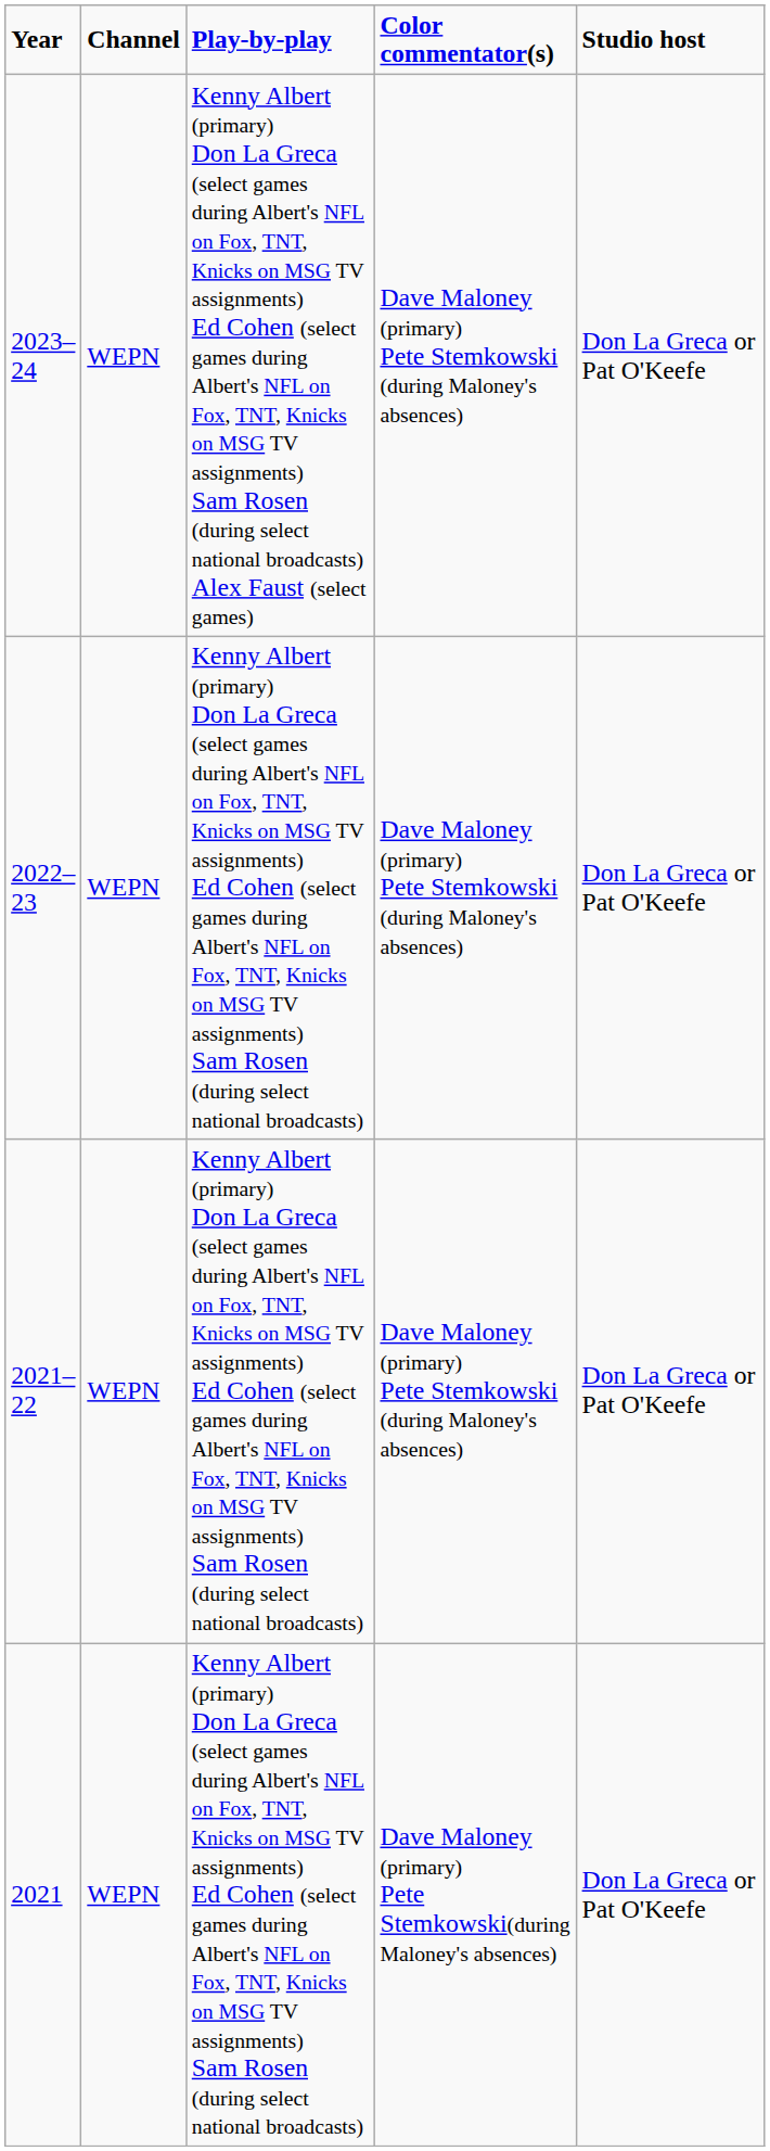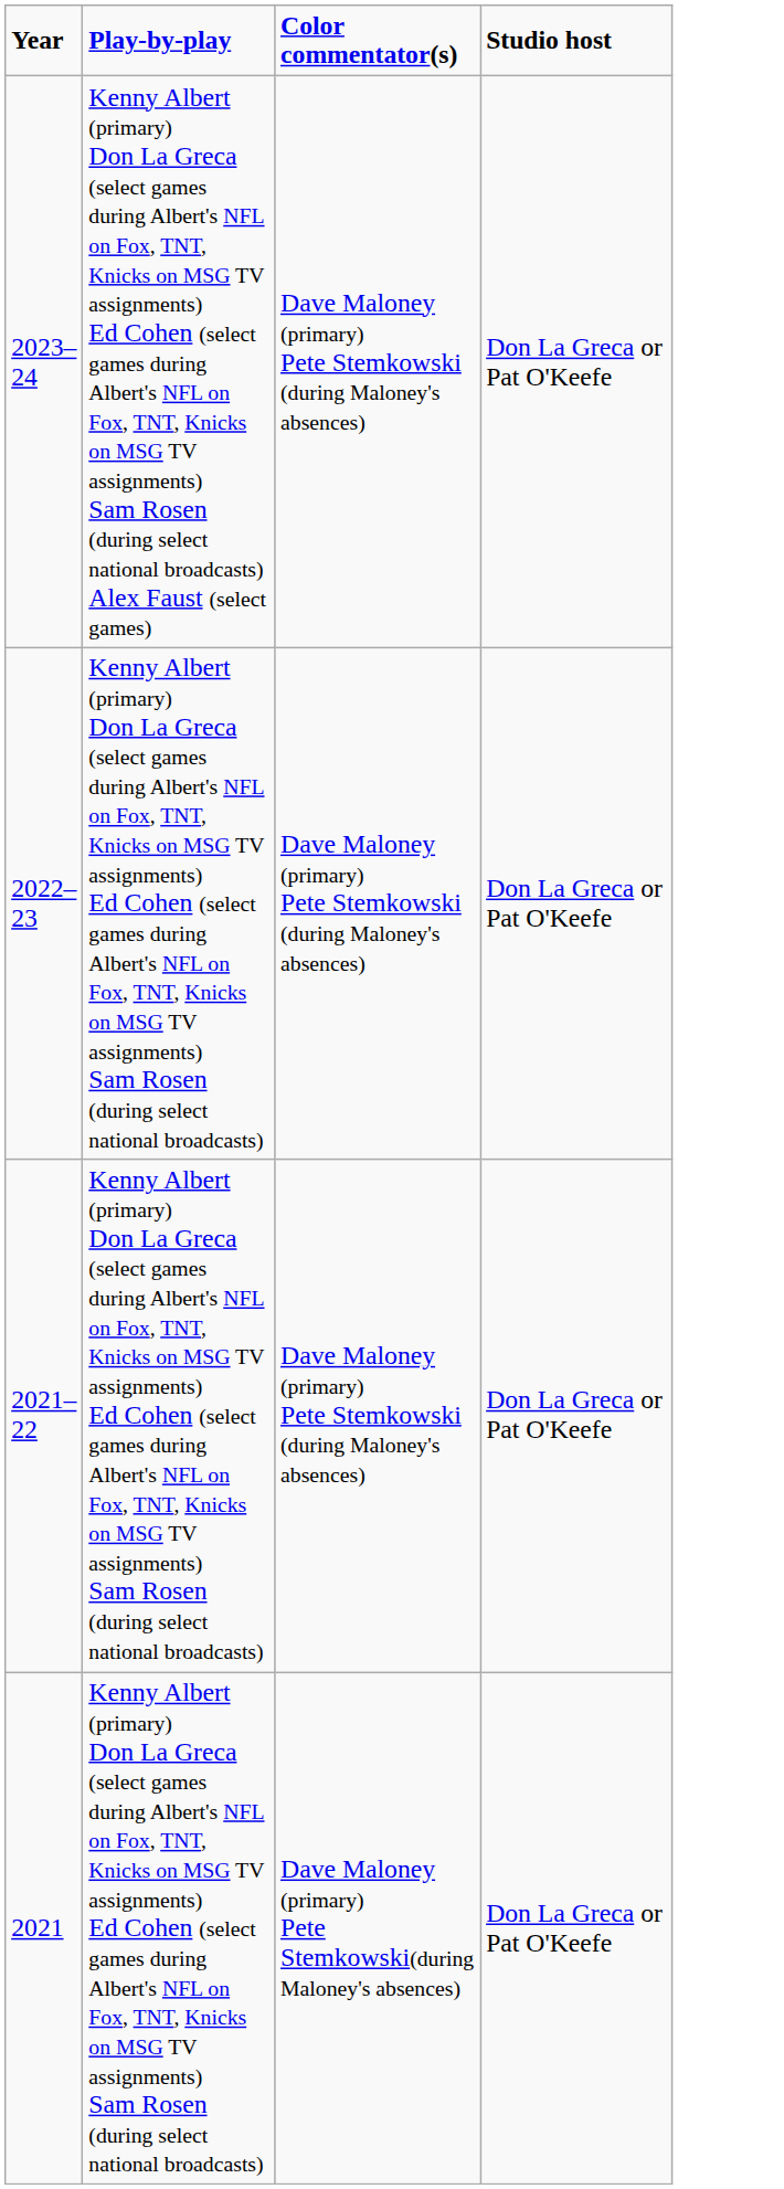 <table class="wikitable">
 <tr>
 <td width="40"><strong>Year</strong></td>
-<td width="40"><strong>Channel</strong></td>
 <td width="110"><strong><a href='#'>Play-by-play</a></strong></td>
 <td width="110"><strong><a href='#'>Color commentator</a>(s)</strong></td>
 <td width="110"><strong>Studio host</strong></td>
 </tr>
 <tr>
 <td><a href='#'>2023–24</a></td>
-<td><a href='#'>WEPN</a></td>
 <td><a href='#'>Kenny Albert</a> <small>(primary)</small> <br><a href='#'>Don La Greca</a> <small>(select games during Albert's <a href='#'>NFL on Fox</a>, <a href='#'>TNT</a>, <a href='#'>Knicks on MSG</a> TV assignments)</small><br><a href='#'>Ed Cohen</a> <small>(select games during Albert's <a href='#'>NFL on Fox</a>, <a href='#'>TNT</a>, <a href='#'>Knicks on MSG</a> TV assignments)</small><br><a href='#'>Sam Rosen</a> <small>(during select national broadcasts)</small><br><a href='#'>Alex Faust</a> <small>(select games)</small></td>
 <td><a href='#'>Dave Maloney</a> <small>(primary)</small><br><a href='#'>Pete Stemkowski</a> <small>(during Maloney's absences)</small></td>
 <td><a href='#'>Don La Greca</a> or Pat O'Keefe</td>
 </tr>
 <tr>
 <td><a href='#'>2022–23</a></td>
-<td><a href='#'>WEPN</a></td>
 <td><a href='#'>Kenny Albert</a> <small>(primary)</small> <br><a href='#'>Don La Greca</a> <small>(select games during Albert's <a href='#'>NFL on Fox</a>, <a href='#'>TNT</a>, <a href='#'>Knicks on MSG</a> TV assignments)</small><br><a href='#'>Ed Cohen</a> <small>(select games during Albert's <a href='#'>NFL on Fox</a>, <a href='#'>TNT</a>, <a href='#'>Knicks on MSG</a> TV assignments)</small><br><a href='#'>Sam Rosen</a> <small>(during select national broadcasts)</small></td>
 <td><a href='#'>Dave Maloney</a> <small>(primary)</small><br><a href='#'>Pete Stemkowski</a> <small>(during Maloney's absences)</small></td>
 <td><a href='#'>Don La Greca</a> or Pat O'Keefe</td>
 </tr>
 <tr>
 <td><a href='#'>2021–22</a></td>
-<td><a href='#'>WEPN</a></td>
 <td><a href='#'>Kenny Albert</a> <small>(primary)</small> <br><a href='#'>Don La Greca</a> <small>(select games during Albert's <a href='#'>NFL on Fox</a>, <a href='#'>TNT</a>, <a href='#'>Knicks on MSG</a> TV assignments)</small><br><a href='#'>Ed Cohen</a> <small>(select games during Albert's <a href='#'>NFL on Fox</a>, <a href='#'>TNT</a>, <a href='#'>Knicks on MSG</a> TV assignments)</small><br><a href='#'>Sam Rosen</a> <small>(during select national broadcasts)</small></td>
 <td><a href='#'>Dave Maloney</a> <small>(primary)</small><br><a href='#'>Pete Stemkowski</a> <small>(during Maloney's absences)</small></td>
 <td><a href='#'>Don La Greca</a> or Pat O'Keefe</td>
 </tr>
 <tr>
 <td><a href='#'>2021</a></td>
-<td><a href='#'>WEPN</a></td>
 <td><a href='#'>Kenny Albert</a> <small>(primary)</small> <br><a href='#'>Don La Greca</a> <small>(select games during Albert's <a href='#'>NFL on Fox</a>, <a href='#'>TNT</a>, <a href='#'>Knicks on MSG</a> TV assignments)</small><br><a href='#'>Ed Cohen</a> <small>(select games during Albert's <a href='#'>NFL on Fox</a>, <a href='#'>TNT</a>, <a href='#'>Knicks on MSG</a> TV assignments)</small><br><a href='#'>Sam Rosen</a> <small>(during select national broadcasts)</small></td>
 <td><a href='#'>Dave Maloney</a> <small>(primary)</small><br><a href='#'>Pete Stemkowski</a><small>(during Maloney's absences)</small></td>
 <td><a href='#'>Don La Greca</a> or Pat O'Keefe</td>
 </tr>
 </table>
